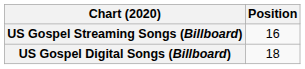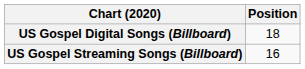 <table class="wikitable plainrowheaders sortable">
 <tr>
 <th>Chart (2020)</th>
 <th>Position</th>
 </tr>
 <tr>
+<th scope="row">US Gospel Digital Songs (<em>Billboard</em>)</th>
+<td style="text-align:center;">18</td>
+</tr>
+<tr>
 <th scope="row">US Gospel Streaming Songs (<em>Billboard</em>)</th>
 <td style="text-align:center;">16</td>
 </tr>
-<tr>
-<th scope="row">US Gospel Digital Songs (<em>Billboard</em>)</th>
-<td style="text-align:center;">18</td>
-</tr>
 </table>
